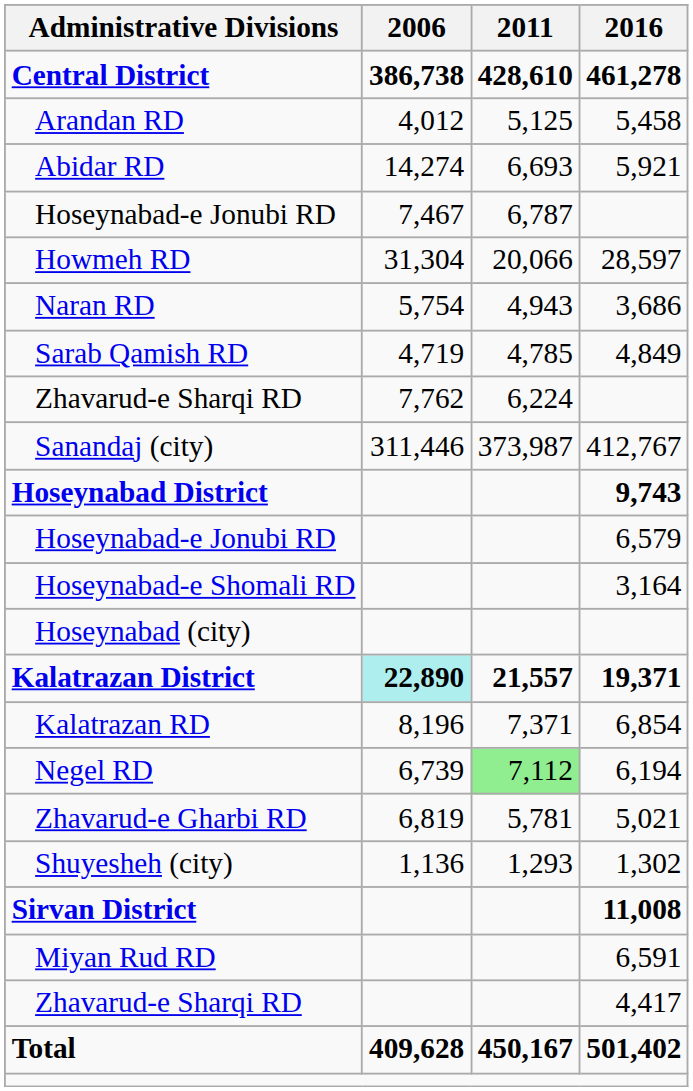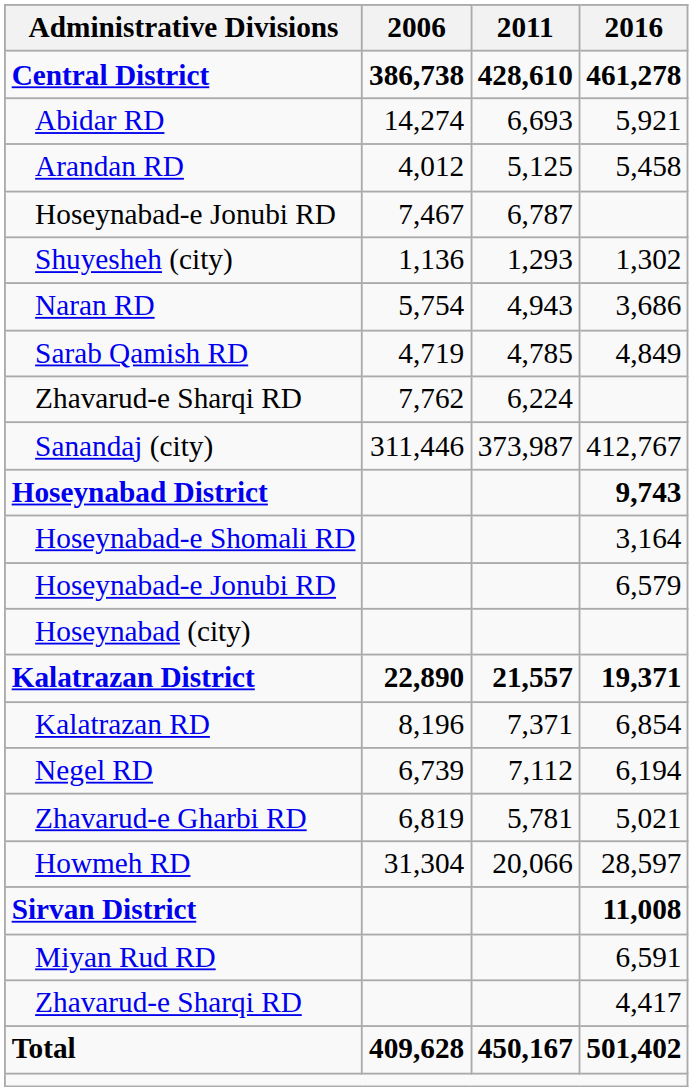 <table class="wikitable">
 <tr>
 <th>Administrative Divisions</th>
 <th>2006</th>
 <th>2011</th>
 <th>2016</th>
 </tr>
 <tr>
 <td><strong><a href='#'>Central District</a></strong></td>
 <td style="text-align: right;"><strong>386,738</strong></td>
 <td style="text-align: right;"><strong>428,610</strong></td>
 <td style="text-align: right;"><strong>461,278</strong></td>
 </tr>
 <tr>
+<td style="padding-left: 1em;"><a href='#'>Abidar RD</a></td>
+<td style="text-align: right;">14,274</td>
+<td style="text-align: right;">6,693</td>
+<td style="text-align: right;">5,921</td>
+</tr>
+<tr>
 <td style="padding-left: 1em;"><a href='#'>Arandan RD</a></td>
 <td style="text-align: right;">4,012</td>
 <td style="text-align: right;">5,125</td>
 <td style="text-align: right;">5,458</td>
-</tr>
-<tr>
-<td style="padding-left: 1em;"><a href='#'>Abidar RD</a></td>
-<td style="text-align: right;">14,274</td>
-<td style="text-align: right;">6,693</td>
-<td style="text-align: right;">5,921</td>
 </tr>
 <tr>
 <td style="padding-left: 1em;">Hoseynabad-e Jonubi RD</td>
 <td style="text-align: right;">7,467</td>
 <td style="text-align: right;">6,787</td>
 <td style="text-align: right;"></td>
 </tr>
 <tr>
-<td style="padding-left: 1em;"><a href='#'>Howmeh RD</a></td>
-<td style="text-align: right;">31,304</td>
-<td style="text-align: right;">20,066</td>
-<td style="text-align: right;">28,597</td>
+<td style="padding-left: 1em;"><a href='#'>Shuyesheh</a> (city)</td>
+<td style="text-align: right;">1,136</td>
+<td style="text-align: right;">1,293</td>
+<td style="text-align: right;">1,302</td>
 </tr>
 <tr>
 <td style="padding-left: 1em;"><a href='#'>Naran RD</a></td>
 <td style="text-align: right;">5,754</td>
 <td style="text-align: right;">4,943</td>
 <td style="text-align: right;">3,686</td>
 </tr>
 <tr>
 <td style="padding-left: 1em;"><a href='#'>Sarab Qamish RD</a></td>
 <td style="text-align: right;">4,719</td>
 <td style="text-align: right;">4,785</td>
 <td style="text-align: right;">4,849</td>
 </tr>
 <tr>
 <td style="padding-left: 1em;">Zhavarud-e Sharqi RD</td>
 <td style="text-align: right;">7,762</td>
 <td style="text-align: right;">6,224</td>
 <td style="text-align: right;"></td>
 </tr>
 <tr>
 <td style="padding-left: 1em;"><a href='#'>Sanandaj</a> (city)</td>
 <td style="text-align: right;">311,446</td>
 <td style="text-align: right;">373,987</td>
 <td style="text-align: right;">412,767</td>
 </tr>
 <tr>
 <td><strong><a href='#'>Hoseynabad District</a></strong></td>
 <td style="text-align: right;"></td>
 <td style="text-align: right;"></td>
 <td style="text-align: right;"><strong>9,743</strong></td>
 </tr>
 <tr>
+<td style="padding-left: 1em;"><a href='#'>Hoseynabad-e Shomali RD</a></td>
+<td style="text-align: right;"></td>
+<td style="text-align: right;"></td>
+<td style="text-align: right;">3,164</td>
+</tr>
+<tr>
 <td style="padding-left: 1em;"><a href='#'>Hoseynabad-e Jonubi RD</a></td>
 <td style="text-align: right;"></td>
 <td style="text-align: right;"></td>
 <td style="text-align: right;">6,579</td>
-</tr>
-<tr>
-<td style="padding-left: 1em;"><a href='#'>Hoseynabad-e Shomali RD</a></td>
-<td style="text-align: right;"></td>
-<td style="text-align: right;"></td>
-<td style="text-align: right;">3,164</td>
 </tr>
 <tr>
 <td style="padding-left: 1em;"><a href='#'>Hoseynabad</a> (city)</td>
 <td style="text-align: right;"></td>
 <td style="text-align: right;"></td>
 <td style="text-align: right;"></td>
 </tr>
 <tr>
 <td><strong><a href='#'>Kalatrazan District</a></strong></td>
-<td style="background: paleturquoise; text-align: right;"><strong>22,890</strong></td>
+<td style="text-align: right;"><strong>22,890</strong></td>
 <td style="text-align: right;"><strong>21,557</strong></td>
 <td style="text-align: right;"><strong>19,371</strong></td>
 </tr>
 <tr>
 <td style="padding-left: 1em;"><a href='#'>Kalatrazan RD</a></td>
 <td style="text-align: right;">8,196</td>
 <td style="text-align: right;">7,371</td>
 <td style="text-align: right;">6,854</td>
 </tr>
 <tr>
 <td style="padding-left: 1em;"><a href='#'>Negel RD</a></td>
 <td style="text-align: right;">6,739</td>
-<td style="background: lightgreen; text-align: right;">7,112</td>
+<td style="text-align: right;">7,112</td>
 <td style="text-align: right;">6,194</td>
 </tr>
 <tr>
 <td style="padding-left: 1em;"><a href='#'>Zhavarud-e Gharbi RD</a></td>
 <td style="text-align: right;">6,819</td>
 <td style="text-align: right;">5,781</td>
 <td style="text-align: right;">5,021</td>
 </tr>
 <tr>
-<td style="padding-left: 1em;"><a href='#'>Shuyesheh</a> (city)</td>
-<td style="text-align: right;">1,136</td>
-<td style="text-align: right;">1,293</td>
-<td style="text-align: right;">1,302</td>
+<td style="padding-left: 1em;"><a href='#'>Howmeh RD</a></td>
+<td style="text-align: right;">31,304</td>
+<td style="text-align: right;">20,066</td>
+<td style="text-align: right;">28,597</td>
 </tr>
 <tr>
 <td><strong><a href='#'>Sirvan District</a></strong></td>
 <td style="text-align: right;"></td>
 <td style="text-align: right;"></td>
 <td style="text-align: right;"><strong>11,008</strong></td>
 </tr>
 <tr>
 <td style="padding-left: 1em;"><a href='#'>Miyan Rud RD</a></td>
 <td style="text-align: right;"></td>
 <td style="text-align: right;"></td>
 <td style="text-align: right;">6,591</td>
 </tr>
 <tr>
 <td style="padding-left: 1em;"><a href='#'>Zhavarud-e Sharqi RD</a></td>
 <td style="text-align: right;"></td>
 <td style="text-align: right;"></td>
 <td style="text-align: right;">4,417</td>
 </tr>
 <tr>
 <td><strong>Total</strong></td>
 <td style="text-align: right;"><strong>409,628</strong></td>
 <td style="text-align: right;"><strong>450,167</strong></td>
 <td style="text-align: right;"><strong>501,402</strong></td>
 </tr>
 <tr>
 <td colspan=4></td>
 </tr>
 </table>
